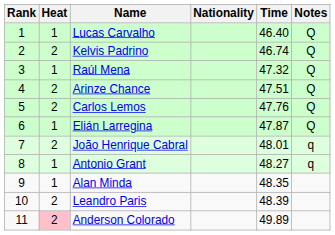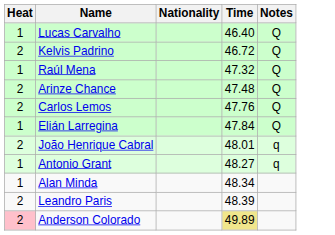 <table class="wikitable sortable" style="text-align:center">
 <tr>
-<th>Rank</th>
 <th>Heat</th>
 <th>Name</th>
 <th>Nationality</th>
 <th>Time</th>
 <th>Notes</th>
 </tr>
 <tr bgcolor=ccffcc>
 <td>1</td>
-<td>1</td>
 <td align=left><a href='#'>Lucas Carvalho</a></td>
 <td align=left></td>
 <td>46.40</td>
 <td>Q</td>
 </tr>
 <tr bgcolor=ccffcc>
 <td>2</td>
-<td>2</td>
 <td align=left><a href='#'>Kelvis Padrino</a></td>
 <td align=left></td>
-<td>46.74</td>
+<td>46.72</td>
 <td>Q</td>
 </tr>
 <tr bgcolor=ccffcc>
-<td>3</td>
 <td>1</td>
 <td align=left><a href='#'>Raúl Mena</a></td>
 <td align=left></td>
 <td>47.32</td>
 <td>Q</td>
 </tr>
 <tr bgcolor=ccffcc>
-<td>4</td>
 <td>2</td>
 <td align=left><a href='#'>Arinze Chance</a></td>
 <td align=left></td>
-<td>47.51</td>
+<td>47.48</td>
 <td>Q</td>
 </tr>
 <tr bgcolor=ccffcc>
-<td>5</td>
 <td>2</td>
 <td align=left><a href='#'>Carlos Lemos</a></td>
 <td align=left></td>
 <td>47.76</td>
 <td>Q</td>
 </tr>
 <tr bgcolor=ccffcc>
-<td>6</td>
 <td>1</td>
 <td align=left><a href='#'>Elián Larregina</a></td>
 <td align=left></td>
-<td>47.87</td>
+<td>47.84</td>
 <td>Q</td>
 </tr>
 <tr bgcolor=ddffdd>
-<td>7</td>
 <td>2</td>
 <td align=left><a href='#'>João Henrique Cabral</a></td>
 <td align=left></td>
 <td>48.01</td>
 <td>q</td>
 </tr>
 <tr bgcolor=ddffdd>
-<td>8</td>
 <td>1</td>
 <td align=left><a href='#'>Antonio Grant</a></td>
 <td align=left></td>
 <td>48.27</td>
 <td>q</td>
 </tr>
 <tr>
-<td>9</td>
 <td>1</td>
 <td align=left><a href='#'>Alan Minda</a></td>
 <td align=left></td>
-<td>48.35</td>
+<td>48.34</td>
 <td></td>
 </tr>
 <tr>
-<td>10</td>
 <td>2</td>
 <td align=left><a href='#'>Leandro Paris</a></td>
 <td align=left></td>
 <td>48.39</td>
 <td></td>
 </tr>
 <tr>
-<td>11</td>
 <td style="background: pink;">2</td>
 <td align=left><a href='#'>Anderson Colorado</a></td>
 <td align=left></td>
-<td>49.89</td>
+<td style="background: khaki;">49.89</td>
 <td></td>
 </tr>
 </table>
